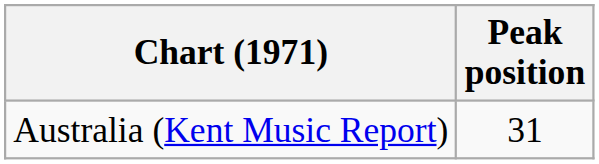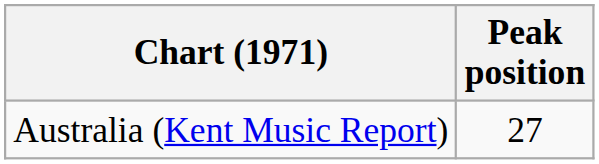 <table class="wikitable">
 <tr>
 <th>Chart (1971)</th>
 <th>Peak<br>position</th>
 </tr>
 <tr>
 <td>Australia (<a href='#'>Kent Music Report</a>)</td>
-<td style="text-align:center;">31</td>
+<td style="text-align:center;">27</td>
 </tr>
 </table>
